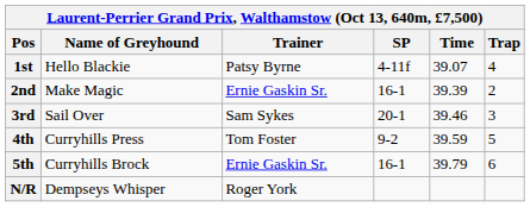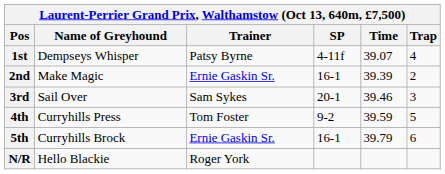 <table class="wikitable">
 <tr>
 <th colspan="6"><a href='#'>Laurent-Perrier Grand Prix</a>, <a href='#'>Walthamstow</a> (Oct 13, 640m, £7,500)</th>
 </tr>
 <tr>
 <th width=30>Pos</th>
 <th width=180>Name of Greyhound</th>
 <th width=150>Trainer</th>
 <th width=50>SP</th>
 <th width=50>Time</th>
 <th width=30>Trap</th>
 </tr>
 <tr>
 <th>1st</th>
-<td>Hello Blackie</td>
+<td>Dempseys Whisper</td>
 <td>Patsy Byrne</td>
 <td>4-11f</td>
 <td>39.07</td>
 <td>4</td>
 </tr>
 <tr>
 <th>2nd</th>
 <td>Make Magic</td>
 <td><a href='#'>Ernie Gaskin Sr.</a></td>
 <td>16-1</td>
 <td>39.39</td>
 <td>2</td>
 </tr>
 <tr>
 <th>3rd</th>
 <td>Sail Over</td>
 <td>Sam Sykes</td>
 <td>20-1</td>
 <td>39.46</td>
 <td>3</td>
 </tr>
 <tr>
 <th>4th</th>
 <td>Curryhills Press</td>
 <td>Tom Foster</td>
 <td>9-2</td>
 <td>39.59</td>
 <td>5</td>
 </tr>
 <tr>
 <th>5th</th>
 <td>Curryhills Brock</td>
 <td><a href='#'>Ernie Gaskin Sr.</a></td>
 <td>16-1</td>
 <td>39.79</td>
 <td>6</td>
 </tr>
 <tr>
 <th>N/R</th>
-<td>Dempseys Whisper</td>
+<td>Hello Blackie</td>
 <td>Roger York</td>
 <td></td>
 <td></td>
 <td></td>
 </tr>
 </table>
